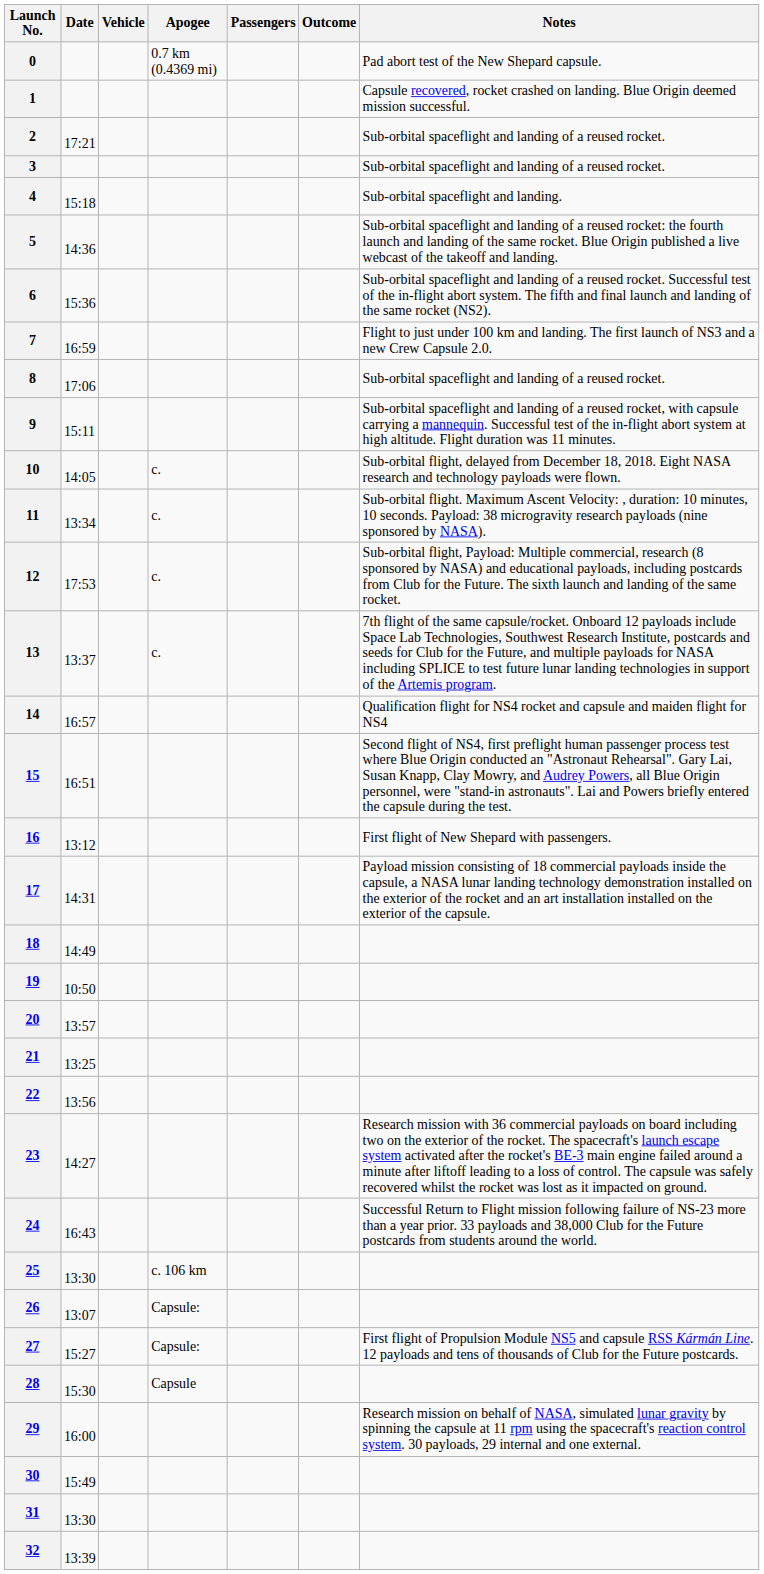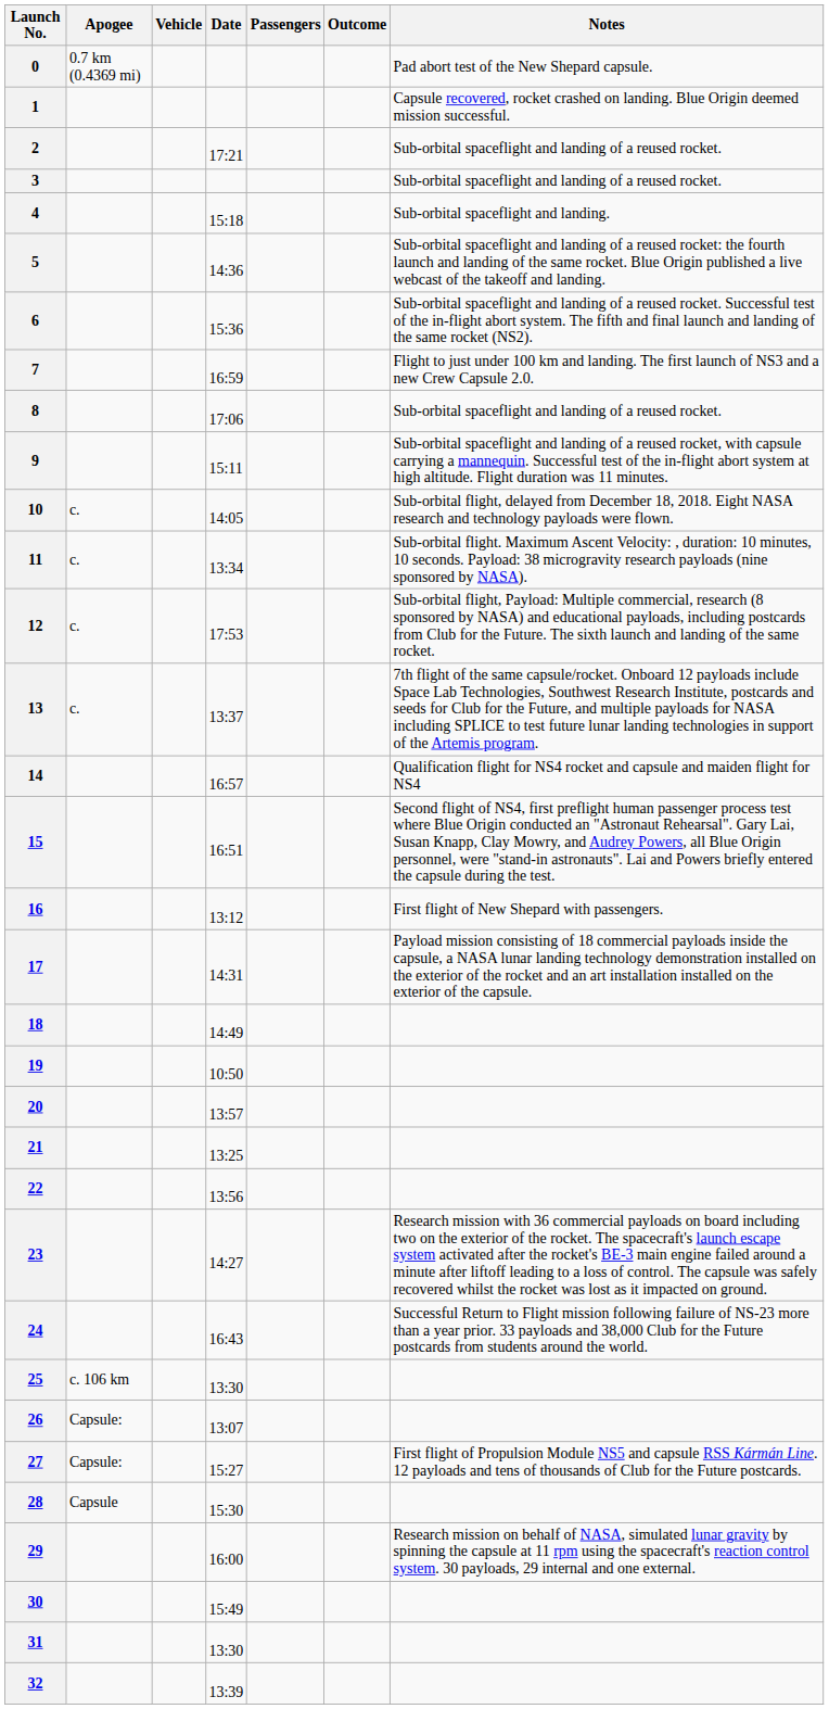 <table class="wikitable sortable">
 <tr>
 <th scope="col">Launch No.</th>
+<th scope="col">Apogee</th>
+<th scope="col">Vehicle</th>
 <th scope="col">Date</th>
-<th scope="col">Vehicle</th>
-<th scope="col">Apogee</th>
 <th scope="col">Passengers</th>
 <th scope="col">Outcome</th>
 <th scope="col">Notes</th>
 </tr>
 <tr>
 <th>0</th>
+<td>0.7 km (0.4369 mi)</td>
 <td></td>
 <td></td>
-<td>0.7 km (0.4369 mi)</td>
 <td></td>
 <td></td>
 <td>Pad abort test of the New Shepard capsule.</td>
 </tr>
 <tr>
 <th>1</th>
 <td></td>
 <td></td>
 <td></td>
 <td></td>
 <td></td>
 <td>Capsule <a href='#'>recovered</a>, rocket crashed on landing. Blue Origin deemed mission successful.</td>
 </tr>
 <tr>
 <th>2</th>
-<td><br>17:21</td>
 <td></td>
 <td></td>
+<td><br>17:21</td>
 <td></td>
 <td></td>
 <td>Sub-orbital spaceflight and landing of a reused rocket.</td>
 </tr>
 <tr>
 <th>3</th>
 <td></td>
 <td></td>
 <td></td>
 <td></td>
 <td></td>
 <td>Sub-orbital spaceflight and landing of a reused rocket.</td>
 </tr>
 <tr>
 <th>4</th>
-<td><br>15:18</td>
 <td></td>
 <td></td>
+<td><br>15:18</td>
 <td></td>
 <td></td>
 <td>Sub-orbital spaceflight and landing.</td>
 </tr>
 <tr>
 <th>5</th>
-<td><br>14:36</td>
 <td></td>
 <td></td>
+<td><br>14:36</td>
 <td></td>
 <td></td>
 <td>Sub-orbital spaceflight and landing of a reused rocket: the fourth launch and landing of the same rocket. Blue Origin published a live webcast of the takeoff and landing.</td>
 </tr>
 <tr>
 <th>6</th>
-<td><br>15:36</td>
 <td></td>
 <td></td>
+<td><br>15:36</td>
 <td></td>
 <td></td>
 <td>Sub-orbital spaceflight and landing of a reused rocket. Successful test of the in-flight abort system. The fifth and final launch and landing of the same rocket (NS2).</td>
 </tr>
 <tr>
 <th>7</th>
-<td><br>16:59</td>
 <td></td>
 <td></td>
+<td><br>16:59</td>
 <td></td>
 <td></td>
 <td>Flight to just under 100 km and landing. The first launch of NS3 and a new Crew Capsule 2.0.</td>
 </tr>
 <tr>
 <th>8</th>
-<td><br>17:06</td>
 <td></td>
 <td></td>
+<td><br>17:06</td>
 <td></td>
 <td></td>
 <td>Sub-orbital spaceflight and landing of a reused rocket.</td>
 </tr>
 <tr>
 <th>9</th>
-<td><br>15:11</td>
 <td></td>
 <td></td>
+<td><br>15:11</td>
 <td></td>
 <td></td>
 <td>Sub-orbital spaceflight and landing of a reused rocket, with capsule carrying a <a href='#'>mannequin</a>. Successful test of the in-flight abort system at high altitude. Flight duration was 11 minutes.</td>
 </tr>
 <tr>
 <th>10</th>
+<td>c. </td>
+<td></td>
 <td><br>14:05</td>
-<td></td>
-<td>c. </td>
 <td></td>
 <td></td>
 <td>Sub-orbital flight, delayed from December 18, 2018. Eight NASA research and technology payloads were flown.</td>
 </tr>
 <tr>
 <th>11</th>
+<td>c. </td>
+<td></td>
 <td><br>13:34</td>
-<td></td>
-<td>c. </td>
 <td></td>
 <td></td>
 <td>Sub-orbital flight. Maximum Ascent Velocity: , duration: 10 minutes, 10 seconds. Payload: 38 microgravity research payloads (nine sponsored by <a href='#'>NASA</a>).</td>
 </tr>
 <tr>
 <th>12</th>
+<td>c. </td>
+<td></td>
 <td><br>17:53</td>
-<td></td>
-<td>c. </td>
 <td></td>
 <td></td>
 <td>Sub-orbital flight, Payload: Multiple commercial, research (8 sponsored by NASA) and educational payloads, including postcards from Club for the Future. The sixth launch and landing of the same rocket.</td>
 </tr>
 <tr>
 <th>13</th>
+<td>c. </td>
+<td></td>
 <td><br>13:37</td>
-<td></td>
-<td>c. </td>
 <td></td>
 <td></td>
 <td>7th flight of the same capsule/rocket. Onboard 12 payloads include Space Lab Technologies, Southwest Research Institute, postcards and seeds for Club for the Future, and multiple payloads for NASA including SPLICE to test future lunar landing technologies in support of the <a href='#'>Artemis program</a>.</td>
 </tr>
 <tr>
 <th>14</th>
-<td><br>16:57</td>
 <td></td>
 <td></td>
+<td><br>16:57</td>
 <td></td>
 <td></td>
 <td>Qualification flight for NS4 rocket and capsule and maiden flight for NS4</td>
 </tr>
 <tr>
 <th><a href='#'>15</a></th>
-<td><br>16:51</td>
 <td></td>
 <td></td>
+<td><br>16:51</td>
 <td></td>
 <td></td>
 <td>Second flight of NS4, first preflight human passenger process test where Blue Origin conducted an "Astronaut Rehearsal". Gary Lai, Susan Knapp, Clay Mowry, and <a href='#'>Audrey Powers</a>, all Blue Origin personnel, were "stand-in astronauts". Lai and Powers briefly entered the capsule during the test.</td>
 </tr>
 <tr>
 <th><a href='#'>16</a></th>
-<td><br>13:12</td>
 <td></td>
 <td></td>
+<td><br>13:12</td>
 <td></td>
 <td></td>
 <td>First flight of New Shepard with passengers.<br></td>
 </tr>
 <tr>
 <th><a href='#'>17</a></th>
-<td><br>14:31</td>
 <td></td>
 <td></td>
+<td><br>14:31</td>
 <td></td>
 <td></td>
 <td>Payload mission consisting of 18 commercial payloads inside the capsule, a NASA lunar landing technology demonstration installed on the exterior of the rocket and an art installation installed on the exterior of the capsule.</td>
 </tr>
 <tr>
 <th><a href='#'>18</a></th>
-<td><br>14:49</td>
 <td></td>
 <td></td>
+<td><br>14:49</td>
 <td></td>
 <td></td>
 <td></td>
 </tr>
 <tr>
 <th><a href='#'>19</a></th>
-<td><br>10:50</td>
 <td></td>
 <td></td>
+<td><br>10:50</td>
 <td></td>
 <td></td>
 <td></td>
 </tr>
 <tr>
 <th><a href='#'>20</a></th>
-<td><br>13:57</td>
 <td></td>
 <td></td>
+<td><br>13:57</td>
 <td></td>
 <td></td>
 <td></td>
 </tr>
 <tr>
 <th><a href='#'>21</a></th>
-<td><br>13:25</td>
 <td></td>
 <td></td>
+<td><br>13:25</td>
 <td></td>
 <td></td>
 <td></td>
 </tr>
 <tr>
 <th><a href='#'>22</a></th>
-<td><br>13:56</td>
 <td></td>
 <td></td>
+<td><br>13:56</td>
 <td></td>
 <td></td>
 <td></td>
 </tr>
 <tr>
 <th><a href='#'>23</a></th>
-<td><br>14:27</td>
 <td></td>
 <td></td>
+<td><br>14:27</td>
 <td></td>
 <td></td>
 <td>Research mission with 36 commercial payloads on board including two on the exterior of the rocket. The spacecraft's <a href='#'>launch escape system</a> activated after the rocket's <a href='#'>BE-3</a> main engine failed around a minute after liftoff leading to a loss of control. The capsule was safely recovered whilst the rocket was lost as it impacted on ground.</td>
 </tr>
 <tr>
 <th><a href='#'>24</a></th>
-<td><br>16:43</td>
 <td></td>
 <td></td>
+<td><br>16:43</td>
 <td></td>
 <td></td>
 <td>Successful Return to Flight mission following failure of NS-23 more than a year prior. 33 payloads and 38,000 Club for the Future postcards from students around the world.</td>
 </tr>
 <tr>
 <th><a href='#'>25</a></th>
+<td>c. 106 km</td>
+<td></td>
 <td><br>13:30</td>
-<td></td>
-<td>c. 106 km</td>
 <td></td>
 <td></td>
 <td></td>
 </tr>
 <tr>
 <th><a href='#'>26</a></th>
+<td>Capsule: </td>
+<td></td>
 <td><br>13:07</td>
-<td></td>
-<td>Capsule: </td>
 <td></td>
 <td></td>
 <td></td>
 </tr>
 <tr>
 <th><a href='#'>27</a></th>
+<td>Capsule: </td>
+<td></td>
 <td><br>15:27</td>
-<td></td>
-<td>Capsule: </td>
 <td></td>
 <td></td>
 <td>First flight of Propulsion Module <a href='#'>NS5</a> and capsule <a href='#'>RSS <em>Kármán Line</em></a>. 12 payloads and tens of thousands of Club for the Future postcards.</td>
 </tr>
 <tr>
 <th><a href='#'>28</a></th>
+<td>Capsule </td>
+<td></td>
 <td><br>15:30</td>
-<td></td>
-<td>Capsule </td>
 <td></td>
 <td></td>
 <td></td>
 </tr>
 <tr>
 <th><a href='#'>29</a></th>
-<td><br>16:00</td>
 <td></td>
 <td></td>
+<td><br>16:00</td>
 <td></td>
 <td></td>
 <td>Research mission on behalf of <a href='#'>NASA</a>, simulated <a href='#'>lunar gravity</a> by spinning the capsule at 11 <a href='#'>rpm</a> using the spacecraft's <a href='#'>reaction control system</a>. 30 payloads, 29 internal and one external.</td>
 </tr>
 <tr>
 <th><a href='#'>30</a></th>
-<td><br>15:49</td>
 <td></td>
 <td></td>
+<td><br>15:49</td>
 <td></td>
 <td></td>
 <td></td>
 </tr>
 <tr>
 <th><a href='#'>31</a></th>
-<td><br>13:30</td>
 <td></td>
 <td></td>
+<td><br>13:30</td>
 <td></td>
 <td></td>
 <td></td>
 </tr>
 <tr>
 <th><a href='#'>32</a></th>
-<td><br>13:39</td>
 <td></td>
 <td></td>
+<td><br>13:39</td>
 <td></td>
 <td></td>
 <td></td>
 </tr>
 </table>
